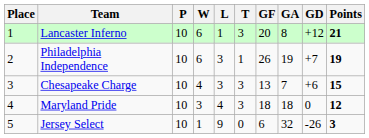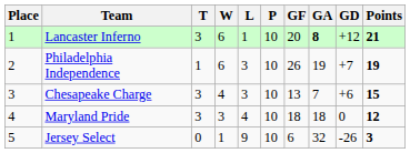 <table class="wikitable">
 <tr>
 <th>Place</th>
 <th width="170">Team</th>
-<th width="20">P</th>
+<th width="20">T</th>
 <th width="20">W</th>
 <th width="20">L</th>
-<th width="20">T</th>
+<th width="20">P</th>
 <th width="20">GF</th>
 <th width="20">GA</th>
 <th width="25">GD</th>
 <th>Points</th>
 </tr>
 <tr bgcolor=#ccffcc>
 <td>1</td>
 <td><a href='#'>Lancaster Inferno</a></td>
-<td>10</td>
+<td>3</td>
 <td>6</td>
 <td>1</td>
-<td>3</td>
+<td>10</td>
 <td>20</td>
-<td>8</td>
+<td><strong>8</strong></td>
 <td>+12</td>
 <td><strong>21</strong></td>
 </tr>
 <tr>
 <td>2</td>
 <td><a href='#'>Philadelphia Independence</a></td>
-<td>10</td>
+<td>1</td>
 <td>6</td>
 <td>3</td>
-<td>1</td>
+<td>10</td>
 <td>26</td>
 <td>19</td>
 <td>+7</td>
 <td><strong>19</strong></td>
 </tr>
 <tr>
 <td>3</td>
 <td><a href='#'>Chesapeake Charge</a></td>
-<td>10</td>
+<td>3</td>
 <td>4</td>
 <td>3</td>
-<td>3</td>
+<td>10</td>
 <td>13</td>
 <td>7</td>
 <td>+6</td>
 <td><strong>15</strong></td>
 </tr>
 <tr>
 <td>4</td>
 <td><a href='#'>Maryland Pride</a></td>
-<td>10</td>
+<td>3</td>
 <td>3</td>
 <td>4</td>
-<td>3</td>
+<td>10</td>
 <td>18</td>
 <td>18</td>
 <td>0</td>
 <td><strong>12</strong></td>
 </tr>
 <tr>
 <td>5</td>
 <td><a href='#'>Jersey Select</a></td>
-<td>10</td>
+<td>0</td>
 <td>1</td>
 <td>9</td>
-<td>0</td>
+<td>10</td>
 <td>6</td>
 <td>32</td>
 <td>-26</td>
 <td><strong>3</strong></td>
 </tr>
 </table>
